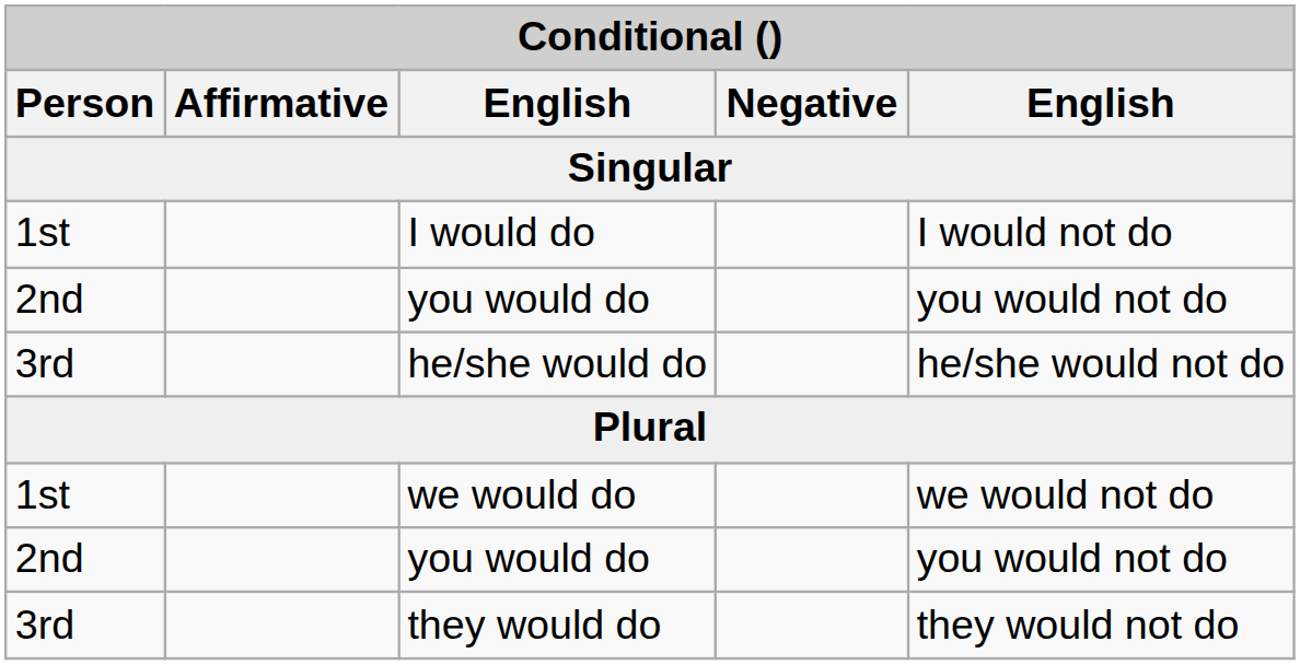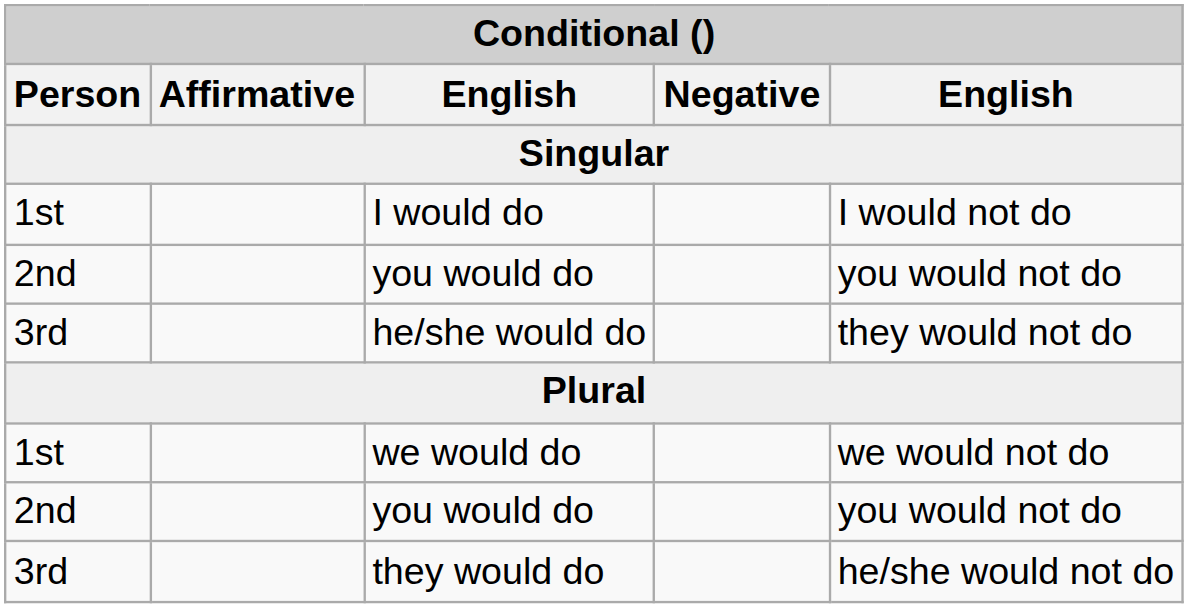 <table class="wikitable">
 <tr>
 <th colspan="5" style="background:#cfcfcf;">Conditional ()</th>
 </tr>
 <tr style="background:#dfdfdf;" |>
 <th>Person</th>
 <th>Affirmative</th>
 <th>English</th>
 <th>Negative</th>
 <th>English</th>
 </tr>
 <tr>
 <th colspan="5" style="background:#efefef">Singular</th>
 </tr>
 <tr>
 <td>1st</td>
 <td></td>
 <td>I would do</td>
 <td></td>
 <td>I would not do</td>
 </tr>
 <tr>
 <td>2nd</td>
 <td></td>
 <td>you would do</td>
 <td></td>
 <td>you would not do</td>
 </tr>
 <tr>
 <td>3rd</td>
 <td></td>
 <td>he/she would do</td>
 <td></td>
-<td>he/she would not do</td>
+<td>they would not do</td>
 </tr>
 <tr>
 <th colspan="5" style="background:#efefef">Plural</th>
 </tr>
 <tr>
 <td>1st</td>
 <td></td>
 <td>we would do</td>
 <td></td>
 <td>we would not do</td>
 </tr>
 <tr>
 <td>2nd</td>
 <td></td>
 <td>you would do</td>
 <td></td>
 <td>you would not do</td>
 </tr>
 <tr>
 <td>3rd</td>
 <td></td>
 <td>they would do</td>
 <td></td>
-<td>they would not do</td>
+<td>he/she would not do</td>
 </tr>
 </table>
